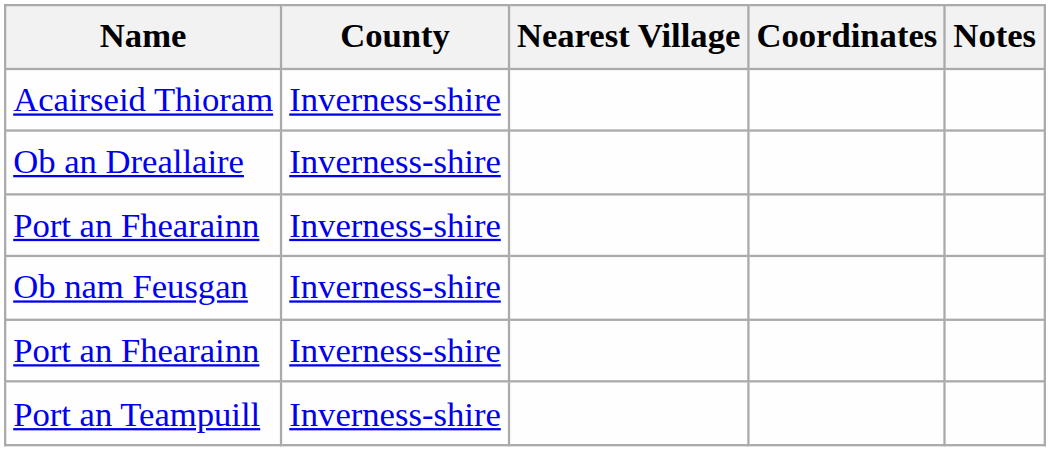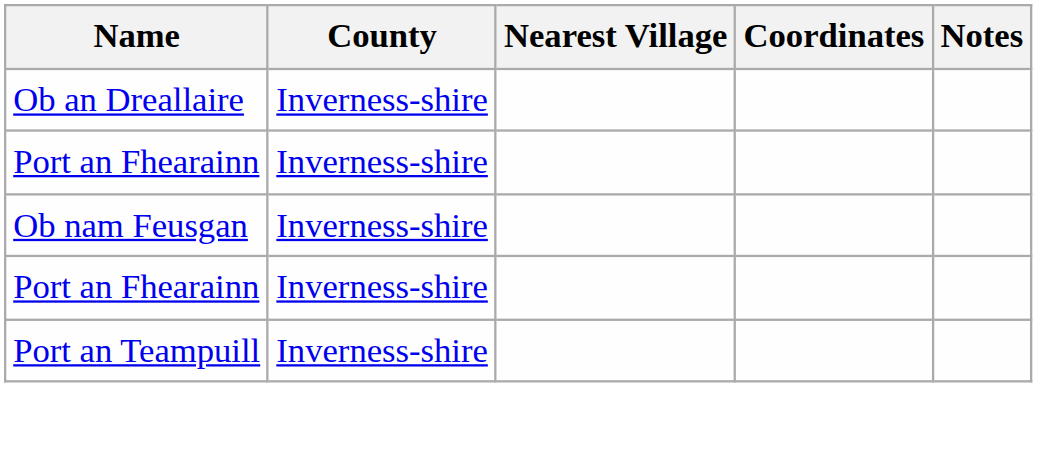 <table class="wikitable sortable" style="table-layout:fixed;background-color:#FEFEFE;font-size:95%;padding:0.30em;line-height:1.35em;">
 <tr>
 <th scope="col">Name</th>
 <th scope="col">County</th>
 <th scope="col">Nearest Village</th>
 <th scope="col" data-sort-type="number">Coordinates</th>
 <th scope="col">Notes</th>
-</tr>
-<tr>
-<td><a href='#'>Acairseid Thioram</a></td>
-<td><a href='#'>Inverness-shire</a></td>
-<td></td>
-<td></td>
-<td></td>
 </tr>
 <tr>
 <td><a href='#'>Ob an Dreallaire</a></td>
 <td><a href='#'>Inverness-shire</a></td>
 <td></td>
 <td></td>
 <td></td>
 </tr>
 <tr>
 <td><a href='#'>Port an Fhearainn</a></td>
 <td><a href='#'>Inverness-shire</a></td>
 <td></td>
 <td></td>
 <td></td>
 </tr>
 <tr>
 <td><a href='#'>Ob nam Feusgan</a></td>
 <td><a href='#'>Inverness-shire</a></td>
 <td></td>
 <td></td>
 <td></td>
 </tr>
 <tr>
 <td><a href='#'>Port an Fhearainn</a></td>
 <td><a href='#'>Inverness-shire</a></td>
 <td></td>
 <td></td>
 <td></td>
 </tr>
 <tr>
 <td><a href='#'>Port an Teampuill</a></td>
 <td><a href='#'>Inverness-shire</a></td>
 <td></td>
 <td></td>
 <td></td>
 </tr>
 </table>
